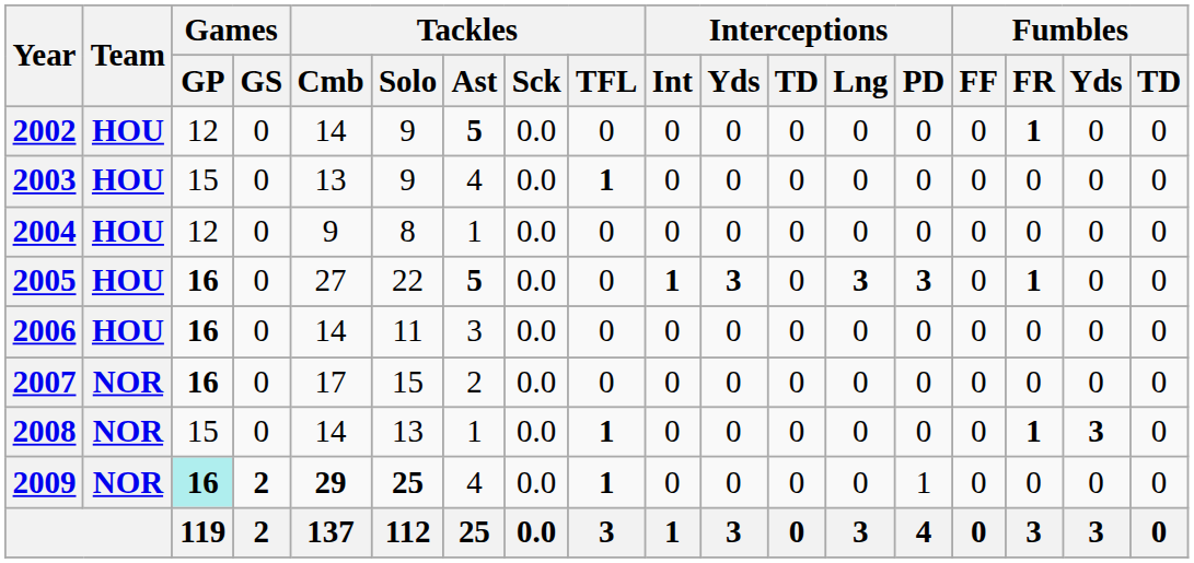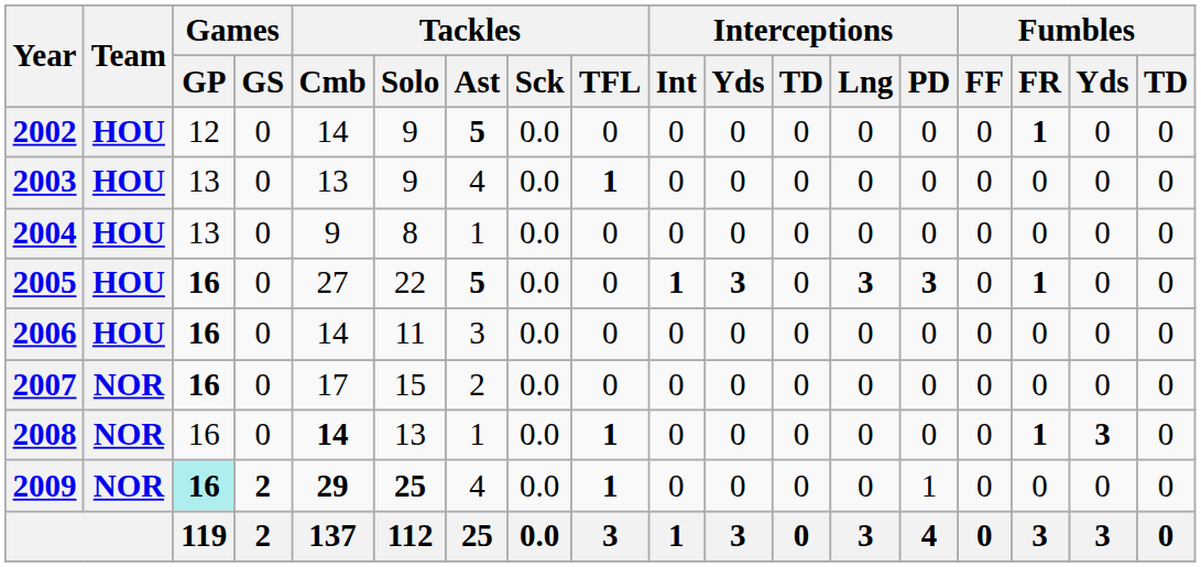 <table class="wikitable" style="text-align:center">
 <tr>
 <th rowspan="2">Year</th>
 <th rowspan="2">Team</th>
 <th colspan="2">Games</th>
 <th colspan="5">Tackles</th>
 <th colspan="5">Interceptions</th>
 <th colspan="4">Fumbles</th>
 </tr>
 <tr>
 <th>GP</th>
 <th>GS</th>
 <th>Cmb</th>
 <th>Solo</th>
 <th>Ast</th>
 <th>Sck</th>
 <th>TFL</th>
 <th>Int</th>
 <th>Yds</th>
 <th>TD</th>
 <th>Lng</th>
 <th>PD</th>
 <th>FF</th>
 <th>FR</th>
 <th>Yds</th>
 <th>TD</th>
 </tr>
 <tr>
 <th><a href='#'>2002</a></th>
 <th><a href='#'>HOU</a></th>
 <td>12</td>
 <td>0</td>
 <td>14</td>
 <td>9</td>
 <td><strong>5</strong></td>
 <td>0.0</td>
 <td>0</td>
 <td>0</td>
 <td>0</td>
 <td>0</td>
 <td>0</td>
 <td>0</td>
 <td>0</td>
 <td><strong>1</strong></td>
 <td>0</td>
 <td>0</td>
 </tr>
 <tr>
 <th><a href='#'>2003</a></th>
 <th><a href='#'>HOU</a></th>
-<td>15</td>
+<td>13</td>
 <td>0</td>
 <td>13</td>
 <td>9</td>
 <td>4</td>
 <td>0.0</td>
 <td><strong>1</strong></td>
 <td>0</td>
 <td>0</td>
 <td>0</td>
 <td>0</td>
 <td>0</td>
 <td>0</td>
 <td>0</td>
 <td>0</td>
 <td>0</td>
 </tr>
 <tr>
 <th><a href='#'>2004</a></th>
 <th><a href='#'>HOU</a></th>
-<td>12</td>
+<td>13</td>
 <td>0</td>
 <td>9</td>
 <td>8</td>
 <td>1</td>
 <td>0.0</td>
 <td>0</td>
 <td>0</td>
 <td>0</td>
 <td>0</td>
 <td>0</td>
 <td>0</td>
 <td>0</td>
 <td>0</td>
 <td>0</td>
 <td>0</td>
 </tr>
 <tr>
 <th><a href='#'>2005</a></th>
 <th><a href='#'>HOU</a></th>
 <td><strong>16</strong></td>
 <td>0</td>
 <td>27</td>
 <td>22</td>
 <td><strong>5</strong></td>
 <td>0.0</td>
 <td>0</td>
 <td><strong>1</strong></td>
 <td><strong>3</strong></td>
 <td>0</td>
 <td><strong>3</strong></td>
 <td><strong>3</strong></td>
 <td>0</td>
 <td><strong>1</strong></td>
 <td>0</td>
 <td>0</td>
 </tr>
 <tr>
 <th><a href='#'>2006</a></th>
 <th><a href='#'>HOU</a></th>
 <td><strong>16</strong></td>
 <td>0</td>
 <td>14</td>
 <td>11</td>
 <td>3</td>
 <td>0.0</td>
 <td>0</td>
 <td>0</td>
 <td>0</td>
 <td>0</td>
 <td>0</td>
 <td>0</td>
 <td>0</td>
 <td>0</td>
 <td>0</td>
 <td>0</td>
 </tr>
 <tr>
 <th><a href='#'>2007</a></th>
 <th><a href='#'>NOR</a></th>
 <td><strong>16</strong></td>
 <td>0</td>
 <td>17</td>
 <td>15</td>
 <td>2</td>
 <td>0.0</td>
 <td>0</td>
 <td>0</td>
 <td>0</td>
 <td>0</td>
 <td>0</td>
 <td>0</td>
 <td>0</td>
 <td>0</td>
 <td>0</td>
 <td>0</td>
 </tr>
 <tr>
 <th><a href='#'>2008</a></th>
 <th><a href='#'>NOR</a></th>
-<td>15</td>
+<td>16</td>
 <td>0</td>
-<td>14</td>
+<td><strong>14</strong></td>
 <td>13</td>
 <td>1</td>
 <td>0.0</td>
 <td><strong>1</strong></td>
 <td>0</td>
 <td>0</td>
 <td>0</td>
 <td>0</td>
 <td>0</td>
 <td>0</td>
 <td><strong>1</strong></td>
 <td><strong>3</strong></td>
 <td>0</td>
 </tr>
 <tr>
 <th><a href='#'>2009</a></th>
 <th><a href='#'>NOR</a></th>
 <td style="background: paleturquoise;"><strong>16</strong></td>
 <td><strong>2</strong></td>
 <td><strong>29</strong></td>
 <td><strong>25</strong></td>
 <td>4</td>
 <td>0.0</td>
 <td><strong>1</strong></td>
 <td>0</td>
 <td>0</td>
 <td>0</td>
 <td>0</td>
 <td>1</td>
 <td>0</td>
 <td>0</td>
 <td>0</td>
 <td>0</td>
 </tr>
 <tr>
 <th colspan="2"></th>
 <th>119</th>
 <th>2</th>
 <th>137</th>
 <th>112</th>
 <th>25</th>
 <th>0.0</th>
 <th>3</th>
 <th>1</th>
 <th>3</th>
 <th>0</th>
 <th>3</th>
 <th>4</th>
 <th>0</th>
 <th>3</th>
 <th>3</th>
 <th>0</th>
 </tr>
 </table>
